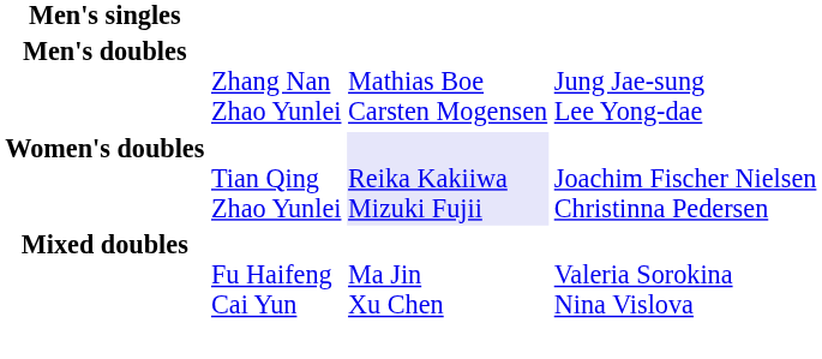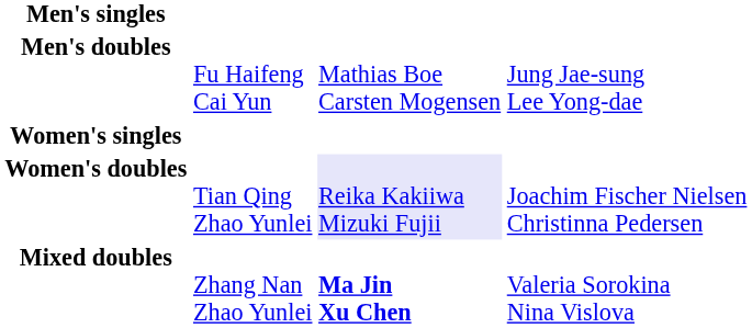 <table>
 <tr>
 <th scope="row">Men's singles <br></th>
 <td></td>
 <td></td>
 <td></td>
 </tr>
 <tr valign="top">
 <th scope="row">Men's doubles <br></th>
-<td><br><a href='#'>Zhang Nan</a><br><a href='#'>Zhao Yunlei</a></td>
+<td><br><a href='#'>Fu Haifeng</a><br><a href='#'>Cai Yun</a></td>
 <td><br><a href='#'>Mathias Boe</a><br><a href='#'>Carsten Mogensen</a></td>
 <td><br><a href='#'>Jung Jae-sung</a><br><a href='#'>Lee Yong-dae</a></td>
+</tr>
+<tr valign="top">
+<th scope="row">Women's singles <br></th>
+<td></td>
+<td></td>
+<td></td>
 </tr>
 <tr valign="top">
 <th scope="row">Women's doubles <br></th>
 <td><br><a href='#'>Tian Qing</a><br><a href='#'>Zhao Yunlei</a></td>
 <td style="background: lavender;"><br><a href='#'>Reika Kakiiwa</a><br><a href='#'>Mizuki Fujii</a></td>
 <td><br><a href='#'>Joachim Fischer Nielsen</a><br><a href='#'>Christinna Pedersen</a></td>
 </tr>
 <tr valign="top">
 <th scope="row">Mixed doubles <br></th>
-<td><br><a href='#'>Fu Haifeng</a><br><a href='#'>Cai Yun</a></td>
-<td><br><a href='#'>Ma Jin</a><br><a href='#'>Xu Chen</a></td>
+<td><br><a href='#'>Zhang Nan</a><br><a href='#'>Zhao Yunlei</a></td>
+<td><strong><br><a href='#'>Ma Jin</a><br><a href='#'>Xu Chen</a></strong></td>
 <td><br><a href='#'>Valeria Sorokina</a><br><a href='#'>Nina Vislova</a></td>
 </tr>
 </table>
